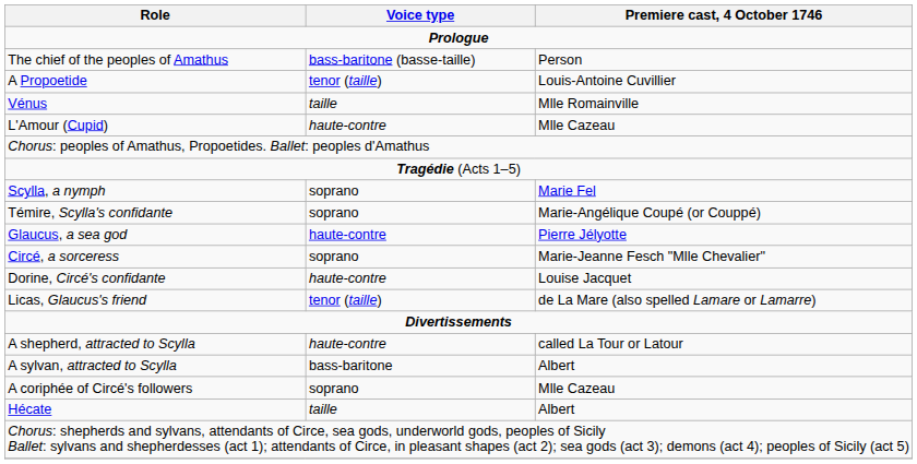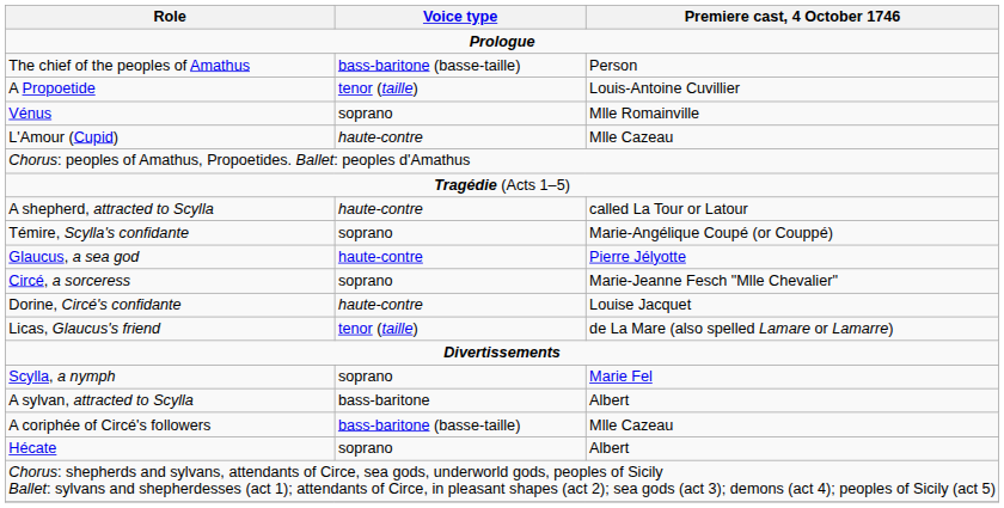 <table class="wikitable">
 <tr>
 <th>Role</th>
 <th><a href='#'>Voice type</a></th>
 <th>Premiere cast, 4 October 1746</th>
 </tr>
 <tr>
 <td colspan="3" style="text-align:center;"><strong><em>Prologue</em></strong></td>
 </tr>
 <tr>
 <td>The chief of the peoples of <a href='#'>Amathus</a></td>
 <td><a href='#'>bass-baritone</a> (basse-taille)</td>
 <td>Person</td>
 </tr>
 <tr>
 <td>A <a href='#'>Propoetide</a></td>
 <td><a href='#'>tenor</a> (<em><a href='#'>taille</a></em>)</td>
 <td>Louis-Antoine Cuvillier</td>
 </tr>
 <tr>
 <td><a href='#'>Vénus</a></td>
-<td><em>taille</em></td>
+<td>soprano</td>
 <td>Mlle Romainville</td>
 </tr>
 <tr>
 <td>L'Amour (<a href='#'>Cupid</a>)</td>
 <td><em>haute-contre</em></td>
 <td>Mlle Cazeau</td>
 </tr>
 <tr>
 <td colspan="3"><em>Chorus</em>: peoples of Amathus, Propoetides. <em>Ballet</em>: peoples d'Amathus</td>
 </tr>
 <tr>
 <td colspan="3" style="text-align:center;"><strong><em>Tragédie</em></strong> (Acts 1–5)</td>
 </tr>
 <tr>
-<td><a href='#'>Scylla</a>, <em>a nymph</em></td>
-<td>soprano</td>
-<td><a href='#'>Marie Fel</a></td>
+<td>A shepherd, <em>attracted to Scylla</em></td>
+<td><em>haute-contre</em></td>
+<td> called La Tour or Latour</td>
 </tr>
 <tr>
 <td>Témire, <em>Scylla's confidante</em></td>
 <td>soprano</td>
 <td>Marie-Angélique Coupé (or Couppé)</td>
 </tr>
 <tr>
 <td><a href='#'>Glaucus</a>, <em>a sea god</em></td>
 <td><a href='#'>haute-contre</a></td>
 <td><a href='#'>Pierre Jélyotte</a></td>
 </tr>
 <tr>
 <td><a href='#'>Circé</a>, <em>a sorceress</em></td>
 <td>soprano</td>
 <td>Marie-Jeanne Fesch "Mlle Chevalier"</td>
 </tr>
 <tr>
 <td>Dorine, <em>Circé's confidante</em></td>
 <td><em>haute-contre</em></td>
 <td>Louise Jacquet</td>
 </tr>
 <tr>
 <td>Licas, <em>Glaucus's friend</em></td>
 <td><a href='#'>tenor</a> (<em><a href='#'>taille</a></em>)</td>
 <td>de La Mare (also spelled <em>Lamare</em> or <em>Lamarre</em>)</td>
 </tr>
 <tr>
 <td colspan="3" style="text-align:center;"><strong><em>Divertissements</em></strong></td>
 </tr>
 <tr>
-<td>A shepherd, <em>attracted to Scylla</em></td>
-<td><em>haute-contre</em></td>
-<td> called La Tour or Latour</td>
+<td><a href='#'>Scylla</a>, <em>a nymph</em></td>
+<td>soprano</td>
+<td><a href='#'>Marie Fel</a></td>
 </tr>
 <tr>
 <td>A sylvan, <em>attracted to Scylla</em></td>
 <td>bass-baritone</td>
 <td>Albert</td>
 </tr>
 <tr>
 <td>A coriphée of Circé's followers</td>
-<td>soprano</td>
+<td><a href='#'>bass-baritone</a> (basse-taille)</td>
 <td>Mlle Cazeau</td>
 </tr>
 <tr>
 <td><a href='#'>Hécate</a></td>
-<td><em>taille</em></td>
+<td>soprano</td>
 <td>Albert</td>
 </tr>
 <tr>
 <td colspan="3"><em>Chorus</em>: shepherds and sylvans, attendants of Circe, sea gods, underworld gods, peoples of Sicily<br><em>Ballet</em>: sylvans and shepherdesses (act 1); attendants of Circe, in pleasant shapes (act 2); sea gods (act 3); demons (act 4); peoples of Sicily (act 5)</td>
 </tr>
 <tr>
 </tr>
 </table>
